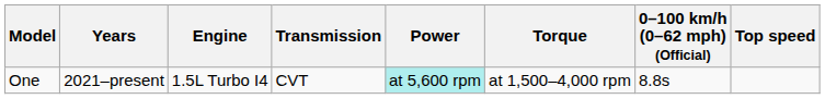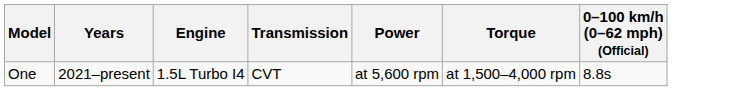 <table class="wikitable sortable collapsible" style="text-align:left; font-size:90%;">
 <tr>
 <th>Model</th>
 <th>Years</th>
 <th>Engine</th>
 <th>Transmission</th>
 <th>Power</th>
 <th>Torque</th>
 <th>0–100 km/h<br>(0–62 mph)<br><small>(Official)</small></th>
-<th>Top speed</th>
 </tr>
 <tr>
 <td>One</td>
 <td>2021–present</td>
 <td>1.5L Turbo I4</td>
 <td>CVT</td>
-<td style="background: paleturquoise;"> at 5,600 rpm</td>
+<td> at 5,600 rpm</td>
 <td> at 1,500–4,000 rpm</td>
 <td>8.8s</td>
-<td></td>
 </tr>
 </table>
